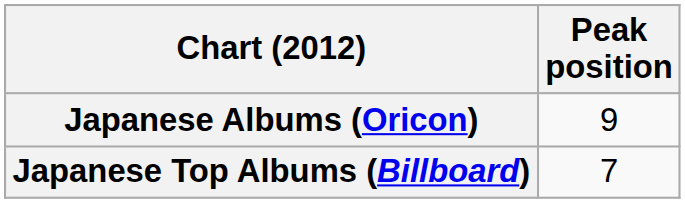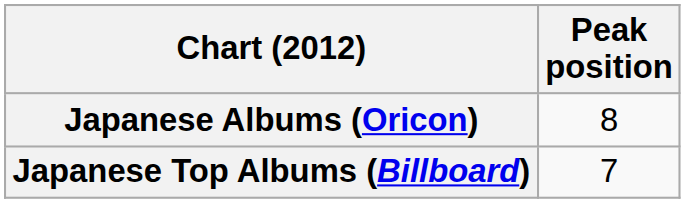 <table class="wikitable plainrowheaders" style="text-align:center;">
 <tr>
 <th>Chart (2012)</th>
 <th>Peak<br>position</th>
 </tr>
 <tr>
 <th scope="row">Japanese Albums (<a href='#'>Oricon</a>)</th>
-<td>9</td>
+<td>8</td>
 </tr>
 <tr>
 <th scope="row">Japanese Top Albums (<em><a href='#'>Billboard</a></em>)</th>
 <td>7</td>
 </tr>
 </table>
